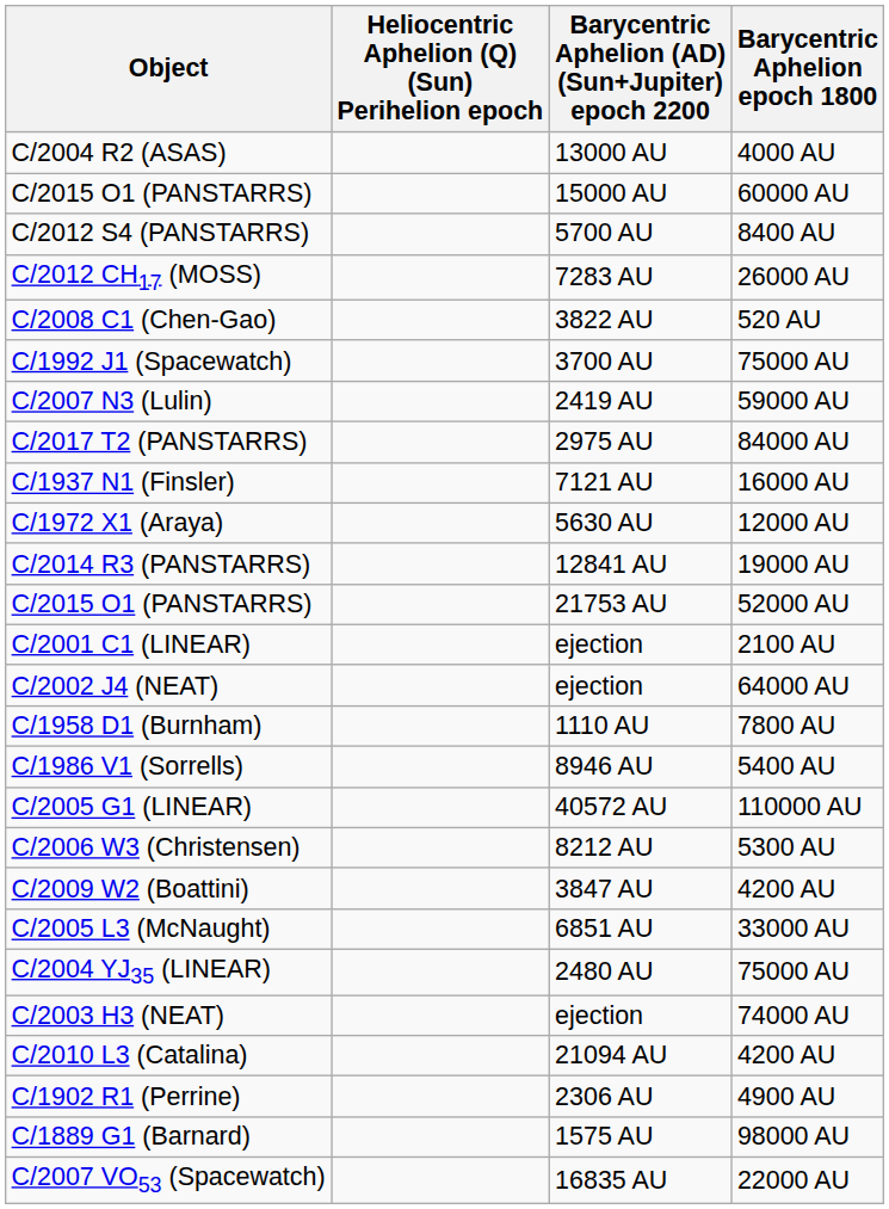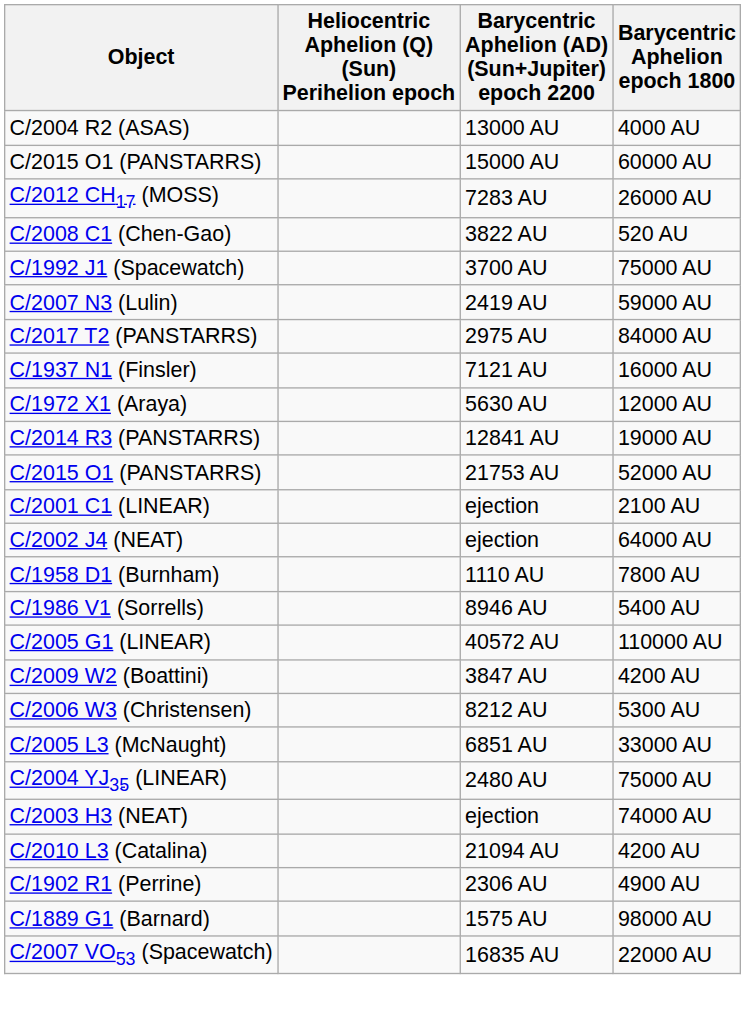 <table class="wikitable sortable sticky-header">
 <tr>
 <th>Object</th>
 <th>Heliocentric<br>Aphelion (Q)<br>(Sun)<br>Perihelion epoch</th>
 <th>Barycentric<br>Aphelion (AD)<br>(Sun+Jupiter)<br>epoch 2200</th>
 <th>Barycentric<br>Aphelion<br>epoch 1800</th>
 </tr>
 <tr>
 <td>C/2004 R2 (ASAS)</td>
 <td></td>
 <td>13000 AU</td>
 <td>4000 AU</td>
 </tr>
 <tr>
 <td>C/2015 O1 (PANSTARRS)</td>
 <td></td>
 <td>15000 AU</td>
 <td>60000 AU</td>
-</tr>
-<tr id=2012S4>
-<td>C/2012 S4 (PANSTARRS)</td>
-<td></td>
-<td>5700 AU</td>
-<td>8400 AU</td>
 </tr>
 <tr>
 <td><a href='#'>C/2012 CH<sub>17</sub></a> (MOSS)</td>
 <td></td>
 <td>7283 AU</td>
 <td>26000 AU</td>
 </tr>
 <tr>
 <td><a href='#'>C/2008 C1</a> (Chen-Gao)</td>
 <td></td>
 <td>3822 AU</td>
 <td>520 AU</td>
 </tr>
 <tr>
 <td><a href='#'>C/1992 J1</a> (Spacewatch)</td>
 <td></td>
 <td>3700 AU</td>
 <td>75000 AU</td>
 </tr>
 <tr>
 <td><a href='#'>C/2007 N3</a> (Lulin)</td>
 <td></td>
 <td>2419 AU</td>
 <td>59000 AU</td>
 </tr>
 <tr>
 <td><a href='#'>C/2017 T2</a> (PANSTARRS)</td>
 <td></td>
 <td>2975 AU</td>
 <td>84000 AU</td>
 </tr>
 <tr>
 <td><a href='#'>C/1937 N1</a> (Finsler)</td>
 <td></td>
 <td>7121 AU</td>
 <td>16000 AU</td>
 </tr>
 <tr>
 <td><a href='#'>C/1972 X1</a> (Araya)</td>
 <td></td>
 <td>5630 AU</td>
 <td>12000 AU</td>
 </tr>
 <tr>
 <td><a href='#'>C/2014 R3</a> (PANSTARRS)</td>
 <td></td>
 <td>12841 AU</td>
 <td>19000 AU</td>
 </tr>
 <tr>
 <td><a href='#'>C/2015 O1</a> (PANSTARRS)</td>
 <td></td>
 <td>21753 AU</td>
 <td>52000 AU</td>
 </tr>
 <tr>
 <td><a href='#'>C/2001 C1</a> (LINEAR)</td>
 <td></td>
 <td>ejection</td>
 <td>2100 AU</td>
 </tr>
 <tr>
 <td><a href='#'>C/2002 J4</a> (NEAT)</td>
 <td></td>
 <td>ejection</td>
 <td>64000 AU</td>
 </tr>
 <tr>
 <td><a href='#'>C/1958 D1</a> (Burnham)</td>
 <td></td>
 <td>1110 AU</td>
 <td>7800 AU</td>
 </tr>
 <tr>
 <td><a href='#'>C/1986 V1</a> (Sorrells)</td>
 <td></td>
 <td>8946 AU</td>
 <td>5400 AU</td>
 </tr>
 <tr>
 <td><a href='#'>C/2005 G1</a> (LINEAR)</td>
 <td></td>
 <td>40572 AU</td>
 <td>110000 AU</td>
 </tr>
 <tr>
+<td><a href='#'>C/2009 W2</a> (Boattini)</td>
+<td></td>
+<td>3847 AU</td>
+<td>4200 AU</td>
+</tr>
+<tr>
 <td><a href='#'>C/2006 W3</a> (Christensen)</td>
 <td></td>
 <td>8212 AU</td>
 <td>5300 AU</td>
-</tr>
-<tr>
-<td><a href='#'>C/2009 W2</a> (Boattini)</td>
-<td></td>
-<td>3847 AU</td>
-<td>4200 AU</td>
 </tr>
 <tr>
 <td><a href='#'>C/2005 L3</a> (McNaught)</td>
 <td></td>
 <td>6851 AU</td>
 <td>33000 AU</td>
 </tr>
 <tr>
 <td><a href='#'>C/2004 YJ<sub>35</sub></a> (LINEAR)</td>
 <td></td>
 <td>2480 AU</td>
 <td>75000 AU</td>
 </tr>
 <tr>
 <td><a href='#'>C/2003 H3</a> (NEAT)</td>
 <td></td>
 <td>ejection</td>
 <td>74000 AU</td>
 </tr>
 <tr>
 <td><a href='#'>C/2010 L3</a> (Catalina)</td>
 <td></td>
 <td>21094 AU</td>
 <td>4200 AU</td>
 </tr>
 <tr>
 <td><a href='#'>C/1902 R1</a> (Perrine)</td>
 <td></td>
 <td>2306 AU</td>
 <td>4900 AU</td>
 </tr>
 <tr>
 <td><a href='#'>C/1889 G1</a> (Barnard)</td>
 <td></td>
 <td>1575 AU</td>
 <td>98000 AU</td>
 </tr>
 <tr>
 <td><a href='#'>C/2007 VO<sub>53</sub></a> (Spacewatch)</td>
 <td></td>
 <td>16835 AU</td>
 <td>22000 AU</td>
 </tr>
 </table>
